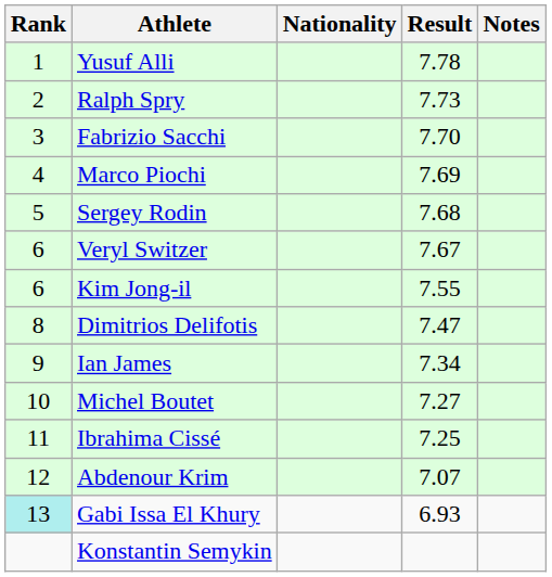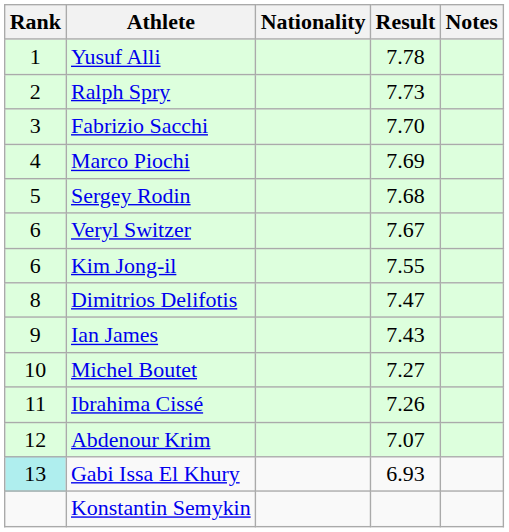 <table class="wikitable sortable" style="text-align:center">
 <tr>
 <th>Rank</th>
 <th>Athlete</th>
 <th>Nationality</th>
 <th>Result</th>
 <th>Notes</th>
 </tr>
 <tr bgcolor=ddffdd>
 <td>1</td>
 <td align=left><a href='#'>Yusuf Alli</a></td>
 <td align=left></td>
 <td>7.78</td>
 <td></td>
 </tr>
 <tr bgcolor=ddffdd>
 <td>2</td>
 <td align=left><a href='#'>Ralph Spry</a></td>
 <td align=left></td>
 <td>7.73</td>
 <td></td>
 </tr>
 <tr bgcolor=ddffdd>
 <td>3</td>
 <td align=left><a href='#'>Fabrizio Sacchi</a></td>
 <td align=left></td>
 <td>7.70</td>
 <td></td>
 </tr>
 <tr bgcolor=ddffdd>
 <td>4</td>
 <td align=left><a href='#'>Marco Piochi</a></td>
 <td align=left></td>
 <td>7.69</td>
 <td></td>
 </tr>
 <tr bgcolor=ddffdd>
 <td>5</td>
 <td align=left><a href='#'>Sergey Rodin</a></td>
 <td align=left></td>
 <td>7.68</td>
 <td></td>
 </tr>
 <tr bgcolor=ddffdd>
 <td>6</td>
 <td align=left><a href='#'>Veryl Switzer</a></td>
 <td align=left></td>
 <td>7.67</td>
 <td></td>
 </tr>
 <tr bgcolor=ddffdd>
 <td>6</td>
 <td align=left><a href='#'>Kim Jong-il</a></td>
 <td align=left></td>
 <td>7.55</td>
 <td></td>
 </tr>
 <tr bgcolor=ddffdd>
 <td>8</td>
 <td align=left><a href='#'>Dimitrios Delifotis</a></td>
 <td align=left></td>
 <td>7.47</td>
 <td></td>
 </tr>
 <tr bgcolor=ddffdd>
 <td>9</td>
 <td align=left><a href='#'>Ian James</a></td>
 <td align=left></td>
-<td>7.34</td>
+<td>7.43</td>
 <td></td>
 </tr>
 <tr bgcolor=ddffdd>
 <td>10</td>
 <td align=left><a href='#'>Michel Boutet</a></td>
 <td align=left></td>
 <td>7.27</td>
 <td></td>
 </tr>
 <tr bgcolor=ddffdd>
 <td>11</td>
 <td align=left><a href='#'>Ibrahima Cissé</a></td>
 <td align=left></td>
-<td>7.25</td>
+<td>7.26</td>
 <td></td>
 </tr>
 <tr bgcolor=ddffdd>
 <td>12</td>
 <td align=left><a href='#'>Abdenour Krim</a></td>
 <td align=left></td>
 <td>7.07</td>
 <td></td>
 </tr>
 <tr>
 <td style="background: paleturquoise;">13</td>
 <td align=left><a href='#'>Gabi Issa El Khury</a></td>
 <td align=left></td>
 <td>6.93</td>
 <td></td>
 </tr>
 <tr>
 <td></td>
 <td align=left><a href='#'>Konstantin Semykin</a></td>
 <td align=left></td>
 <td></td>
 <td></td>
 </tr>
 </table>
